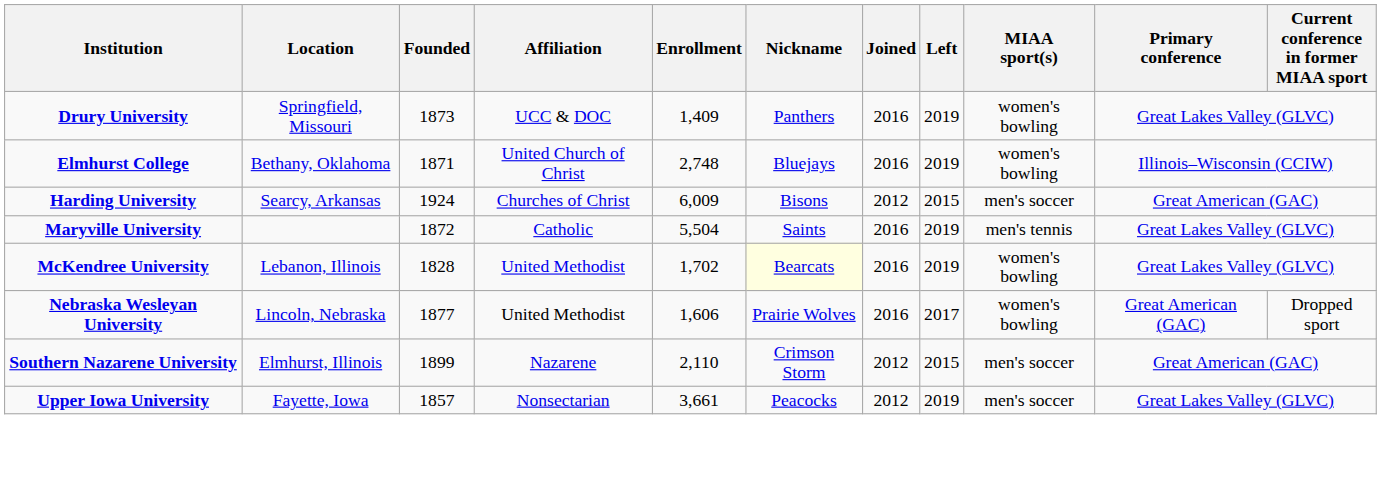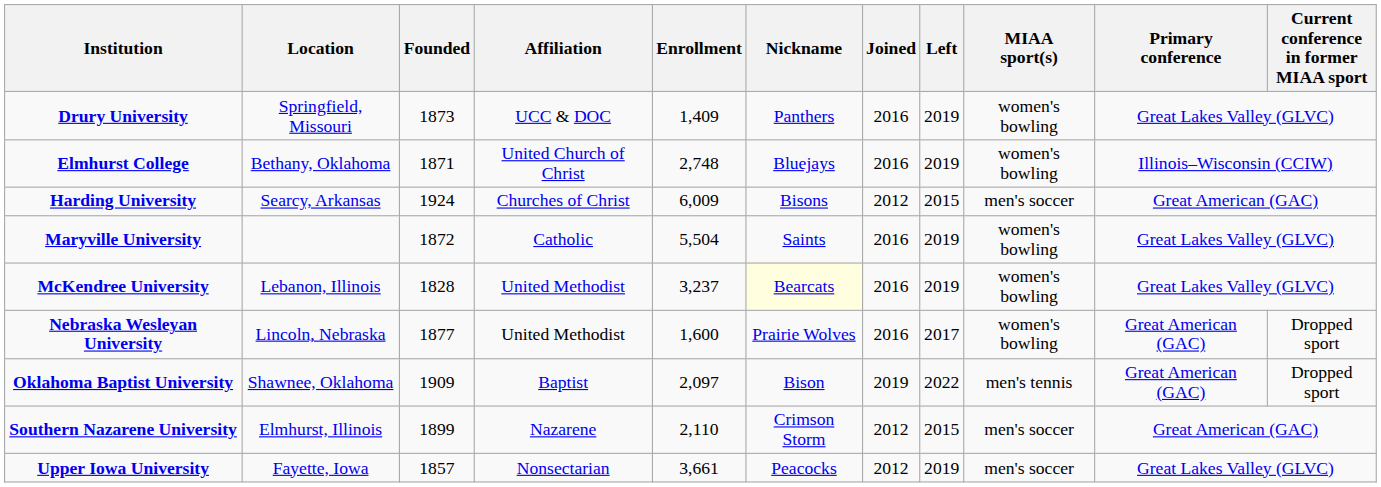 <table class="wikitable sortable" style="text-align:center;">
 <tr>
 <th>Institution</th>
 <th>Location</th>
 <th>Founded</th>
 <th>Affiliation</th>
 <th>Enrollment</th>
 <th>Nickname</th>
 <th>Joined</th>
 <th>Left</th>
 <th>MIAA<br>sport(s)</th>
 <th>Primary<br>conference</th>
 <th>Current<br>conference<br>in former<br>MIAA sport</th>
 </tr>
 <tr>
 <td><strong><a href='#'>Drury University</a></strong></td>
 <td><a href='#'>Springfield, Missouri</a></td>
 <td>1873</td>
 <td><a href='#'>UCC</a> & <a href='#'>DOC</a></td>
 <td>1,409</td>
 <td><a href='#'>Panthers</a></td>
 <td>2016</td>
 <td>2019</td>
 <td>women's bowling</td>
 <td colspan=2><a href='#'>Great Lakes Valley (GLVC)</a></td>
 </tr>
 <tr>
 <td><strong><a href='#'>Elmhurst College</a></strong></td>
 <td><a href='#'>Bethany, Oklahoma</a></td>
 <td>1871</td>
 <td><a href='#'>United Church of Christ</a></td>
 <td>2,748</td>
 <td><a href='#'>Bluejays</a></td>
 <td>2016</td>
 <td>2019</td>
 <td>women's bowling</td>
 <td colspan=2><a href='#'>Illinois–Wisconsin (CCIW)</a></td>
 </tr>
 <tr>
 <td><strong><a href='#'>Harding University</a></strong></td>
 <td><a href='#'>Searcy, Arkansas</a></td>
 <td>1924</td>
 <td><a href='#'>Churches of Christ</a></td>
 <td>6,009</td>
 <td><a href='#'>Bisons</a></td>
 <td>2012</td>
 <td>2015</td>
 <td>men's soccer</td>
 <td colspan=2><a href='#'>Great American (GAC)</a></td>
 </tr>
 <tr>
 <td><strong><a href='#'>Maryville University</a></strong></td>
 <td></td>
 <td>1872</td>
 <td><a href='#'>Catholic</a><br></td>
 <td>5,504</td>
 <td><a href='#'>Saints</a></td>
 <td>2016</td>
 <td>2019</td>
-<td>men's tennis</td>
+<td>women's bowling</td>
 <td colspan=2><a href='#'>Great Lakes Valley (GLVC)</a></td>
 </tr>
 <tr>
 <td><strong><a href='#'>McKendree University</a></strong></td>
 <td><a href='#'>Lebanon, Illinois</a></td>
 <td>1828</td>
 <td><a href='#'>United Methodist</a></td>
-<td>1,702</td>
+<td>3,237</td>
 <td style="background: lightyellow;"><a href='#'>Bearcats</a></td>
 <td>2016</td>
 <td>2019</td>
 <td>women's bowling</td>
 <td colspan=2><a href='#'>Great Lakes Valley (GLVC)</a></td>
 </tr>
 <tr>
 <td><strong><a href='#'>Nebraska Wesleyan University</a></strong></td>
 <td><a href='#'>Lincoln, Nebraska</a></td>
 <td>1877</td>
 <td>United Methodist</td>
-<td>1,606</td>
+<td>1,600</td>
 <td nowrap><a href='#'>Prairie Wolves</a></td>
 <td>2016</td>
 <td>2017</td>
 <td>women's bowling</td>
+<td><a href='#'>Great American (GAC)</a></td>
+<td>Dropped sport</td>
+</tr>
+<tr>
+<td><strong><a href='#'>Oklahoma Baptist University</a></strong></td>
+<td><a href='#'>Shawnee, Oklahoma</a></td>
+<td>1909</td>
+<td><a href='#'>Baptist</a></td>
+<td>2,097</td>
+<td><a href='#'>Bison</a></td>
+<td>2019</td>
+<td>2022</td>
+<td>men's tennis</td>
 <td><a href='#'>Great American (GAC)</a></td>
 <td>Dropped sport</td>
 </tr>
 <tr>
 <td><strong><a href='#'>Southern Nazarene University</a></strong></td>
 <td><a href='#'>Elmhurst, Illinois</a></td>
 <td>1899</td>
 <td><a href='#'>Nazarene</a></td>
 <td>2,110</td>
 <td><a href='#'>Crimson Storm</a></td>
 <td>2012</td>
 <td>2015</td>
 <td>men's soccer</td>
 <td colspan=2><a href='#'>Great American (GAC)</a></td>
 </tr>
 <tr>
 <td><strong><a href='#'>Upper Iowa University</a></strong></td>
 <td><a href='#'>Fayette, Iowa</a></td>
 <td>1857</td>
 <td><a href='#'>Nonsectarian</a></td>
 <td>3,661</td>
 <td><a href='#'>Peacocks</a></td>
 <td>2012</td>
 <td>2019</td>
 <td>men's soccer</td>
 <td colspan=2><a href='#'>Great Lakes Valley (GLVC)</a></td>
 </tr>
 </table>
